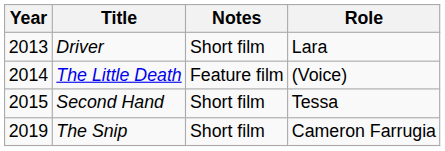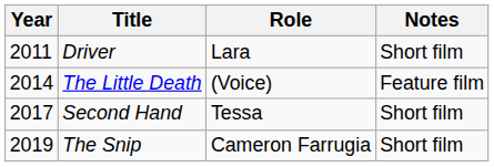 <table class="wikitable sortable">
 <tr>
 <th>Year</th>
 <th>Title</th>
+<th>Role</th>
 <th class="unsortable">Notes</th>
-<th>Role</th>
 </tr>
 <tr>
-<td>2013</td>
+<td>2011</td>
 <td><em>Driver</em></td>
+<td>Lara</td>
 <td>Short film</td>
-<td>Lara</td>
 </tr>
 <tr>
 <td>2014</td>
 <td><em><a href='#'>The Little Death</a></em></td>
+<td>(Voice)</td>
 <td>Feature film</td>
-<td>(Voice)</td>
 </tr>
 <tr>
-<td>2015</td>
+<td>2017</td>
 <td><em>Second Hand</em></td>
+<td>Tessa</td>
 <td>Short film</td>
-<td>Tessa</td>
 </tr>
 <tr>
 <td>2019</td>
 <td><em>The Snip</em></td>
+<td>Cameron Farrugia</td>
 <td>Short film</td>
-<td>Cameron Farrugia</td>
 </tr>
 </table>
